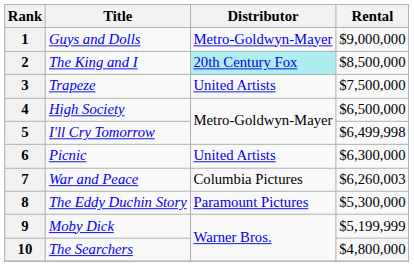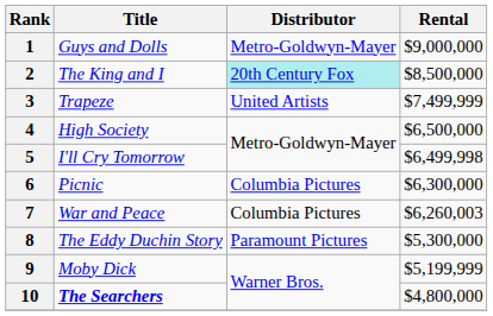 <table class="wikitable sortable" style="margin:auto; margin:auto;">
 <tr>
 <th>Rank</th>
 <th>Title</th>
 <th>Distributor</th>
 <th>Rental</th>
 </tr>
 <tr>
 <th style="text-align:center;">1</th>
 <td><em><a href='#'>Guys and Dolls</a></em></td>
 <td><a href='#'>Metro-Goldwyn-Mayer</a></td>
 <td>$9,000,000</td>
 </tr>
 <tr>
 <th style="text-align:center;">2</th>
 <td><em><a href='#'>The King and I</a></em></td>
 <td style="background: paleturquoise;"><a href='#'>20th Century Fox</a></td>
 <td>$8,500,000</td>
 </tr>
 <tr>
 <th style="text-align:center;">3</th>
 <td><em><a href='#'>Trapeze</a></em></td>
 <td><a href='#'>United Artists</a></td>
-<td>$7,500,000</td>
+<td>$7,499,999</td>
 </tr>
 <tr>
 <th style="text-align:center;">4</th>
 <td><em><a href='#'>High Society</a></em></td>
 <td rowspan="2">Metro-Goldwyn-Mayer</td>
 <td>$6,500,000</td>
 </tr>
 <tr>
 <th style="text-align:center;">5</th>
 <td><em><a href='#'>I'll Cry Tomorrow</a></em></td>
 <td>$6,499,998</td>
 </tr>
 <tr>
 <th style="text-align:center;">6</th>
 <td><em><a href='#'>Picnic</a></em></td>
-<td><a href='#'>United Artists</a></td>
+<td><a href='#'>Columbia Pictures</a></td>
 <td>$6,300,000</td>
 </tr>
 <tr>
 <th style="text-align:center;">7</th>
 <td><em><a href='#'>War and Peace</a></em></td>
 <td>Columbia Pictures</td>
 <td>$6,260,003</td>
 </tr>
 <tr>
 <th style="text-align:center;">8</th>
 <td><em><a href='#'>The Eddy Duchin Story</a></em></td>
 <td><a href='#'>Paramount Pictures</a></td>
 <td>$5,300,000</td>
 </tr>
 <tr>
 <th style="text-align:center;">9</th>
 <td><em><a href='#'>Moby Dick</a></em></td>
 <td rowspan="2"><a href='#'>Warner Bros.</a></td>
 <td>$5,199,999</td>
 </tr>
 <tr>
 <th style="text-align:center;">10</th>
-<td><em><a href='#'>The Searchers</a></em></td>
+<td><strong><em><a href='#'>The Searchers</a></em></strong></td>
 <td>$4,800,000</td>
 </tr>
 <tr>
 </tr>
 </table>
